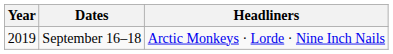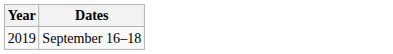 <table class="wikitable">
 <tr>
 <th>Year</th>
 <th>Dates</th>
-<th>Headliners</th>
 </tr>
 <tr>
 <td>2019</td>
 <td>September 16–18</td>
-<td><a href='#'>Arctic Monkeys</a> · <a href='#'>Lorde</a> · <a href='#'>Nine Inch Nails</a></td>
 </tr>
 </table>
